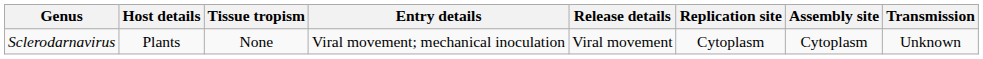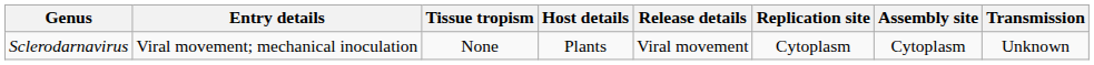 <table class="wikitable sortable" style="text-align:center">
 <tr>
 <th>Genus</th>
+<th>Entry details</th>
+<th>Tissue tropism</th>
 <th>Host details</th>
-<th>Tissue tropism</th>
-<th>Entry details</th>
 <th>Release details</th>
 <th>Replication site</th>
 <th>Assembly site</th>
 <th>Transmission</th>
 </tr>
 <tr>
 <td><em>Sclerodarnavirus</em></td>
+<td>Viral movement; mechanical inoculation</td>
+<td>None</td>
 <td>Plants</td>
-<td>None</td>
-<td>Viral movement; mechanical inoculation</td>
 <td>Viral movement</td>
 <td>Cytoplasm</td>
 <td>Cytoplasm</td>
 <td>Unknown</td>
 </tr>
 </table>
